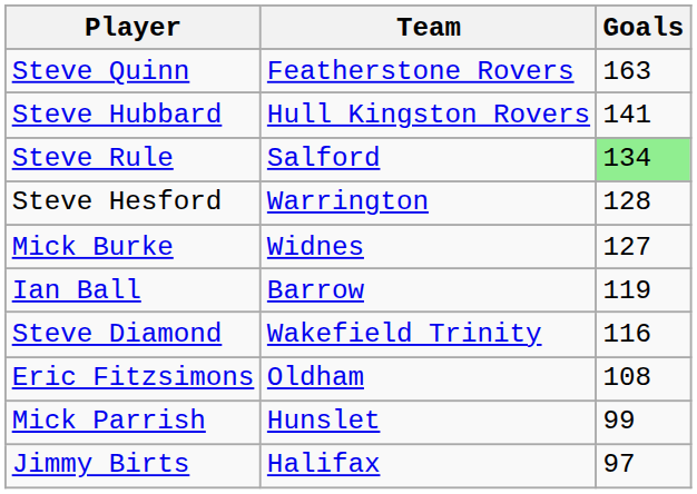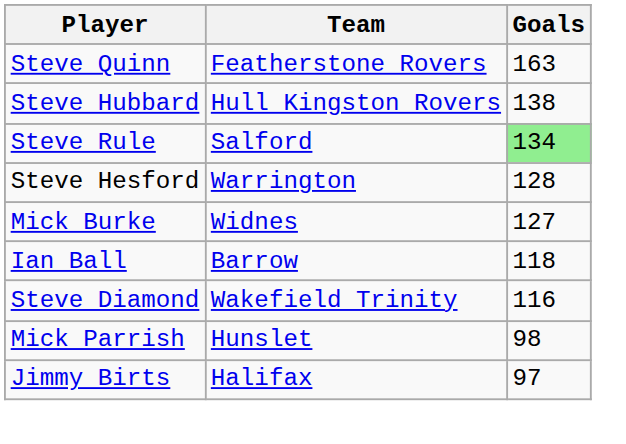 <table class="wikitable" style="text-align:centre;">
 <tr>
 <th>Player</th>
 <th>Team</th>
 <th>Goals</th>
 </tr>
 <tr>
 <td><a href='#'>Steve Quinn</a></td>
 <td><a href='#'>Featherstone Rovers</a></td>
 <td>163</td>
 </tr>
 <tr>
 <td><a href='#'>Steve Hubbard</a></td>
 <td><a href='#'>Hull Kingston Rovers</a></td>
-<td>141</td>
+<td>138</td>
 </tr>
 <tr>
 <td><a href='#'>Steve Rule</a></td>
 <td><a href='#'>Salford</a></td>
 <td style="background: lightgreen;">134</td>
 </tr>
 <tr>
 <td>Steve Hesford</td>
 <td><a href='#'>Warrington</a></td>
 <td>128</td>
 </tr>
 <tr>
 <td><a href='#'>Mick Burke</a></td>
 <td><a href='#'>Widnes</a></td>
 <td>127</td>
 </tr>
 <tr>
 <td><a href='#'>Ian Ball</a></td>
 <td><a href='#'>Barrow</a></td>
-<td>119</td>
+<td>118</td>
 </tr>
 <tr>
 <td><a href='#'>Steve Diamond</a></td>
 <td><a href='#'>Wakefield Trinity</a></td>
 <td>116</td>
 </tr>
 <tr>
-<td><a href='#'>Eric Fitzsimons</a></td>
-<td><a href='#'>Oldham</a></td>
-<td>108</td>
-</tr>
-<tr>
 <td><a href='#'>Mick Parrish</a></td>
 <td><a href='#'>Hunslet</a></td>
-<td>99</td>
+<td>98</td>
 </tr>
 <tr>
 <td><a href='#'>Jimmy Birts</a></td>
 <td><a href='#'>Halifax</a></td>
 <td>97</td>
 </tr>
 </table>
